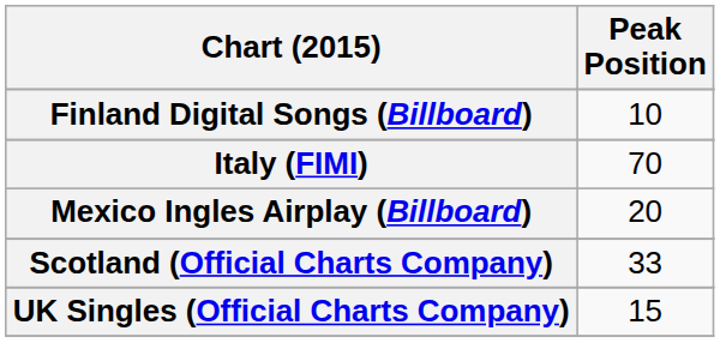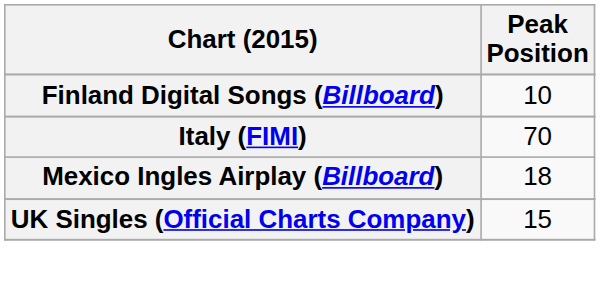 <table class="wikitable sortable plainrowheaders" style="text-align: center;">
 <tr>
 <th scope="col">Chart (2015)</th>
 <th scope="col">Peak <br> Position</th>
 </tr>
 <tr>
 </tr>
 <tr>
 </tr>
 <tr>
 </tr>
 <tr>
 </tr>
 <tr>
 <th scope="row">Finland Digital Songs (<em><a href='#'>Billboard</a></em>)</th>
 <td>10</td>
 </tr>
 <tr>
 </tr>
 <tr>
 </tr>
 <tr>
 <th scope="row">Italy (<a href='#'>FIMI</a>)</th>
 <td>70</td>
 </tr>
 <tr>
 <th scope="row">Mexico Ingles Airplay (<em><a href='#'>Billboard</a></em>)</th>
-<td>20</td>
+<td>18</td>
 </tr>
 <tr>
-</tr>
-<tr>
-<th scope="row">Scotland (<a href='#'>Official Charts Company</a>)</th>
-<td>33</td>
 </tr>
 <tr>
 </tr>
 <tr>
 </tr>
 <tr>
 <th scope="row">UK Singles (<a href='#'>Official Charts Company</a>)</th>
 <td>15</td>
 </tr>
 <tr>
 </tr>
 </table>
